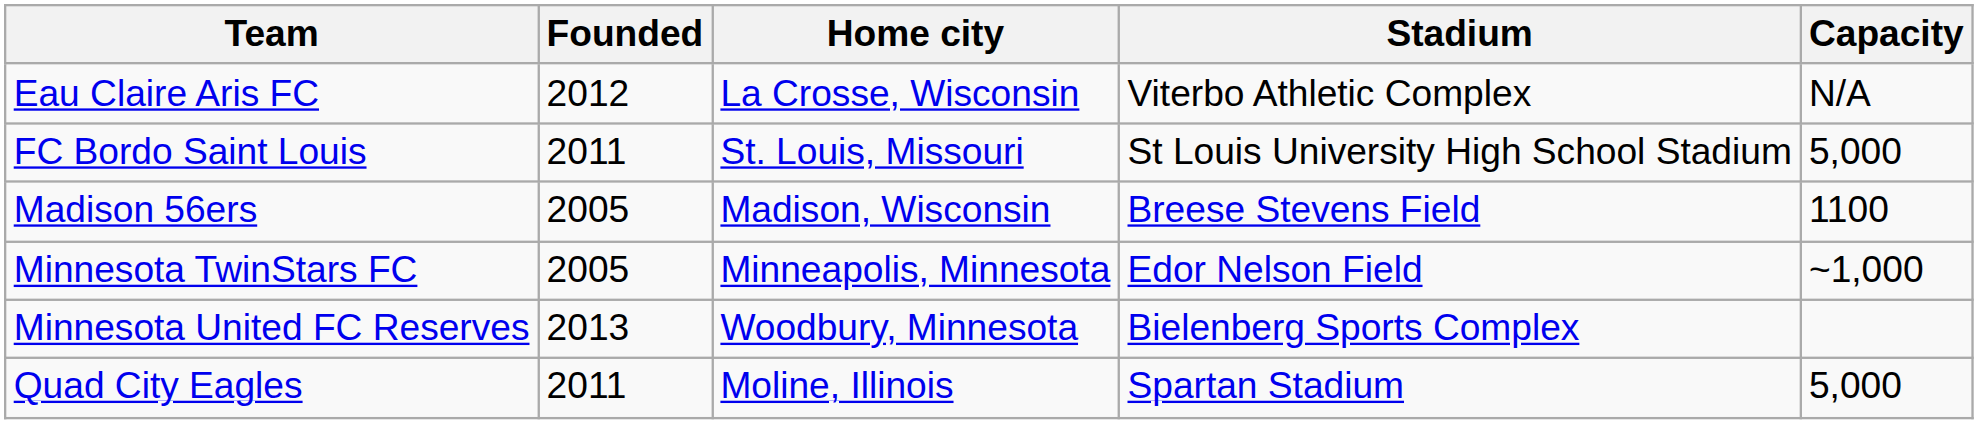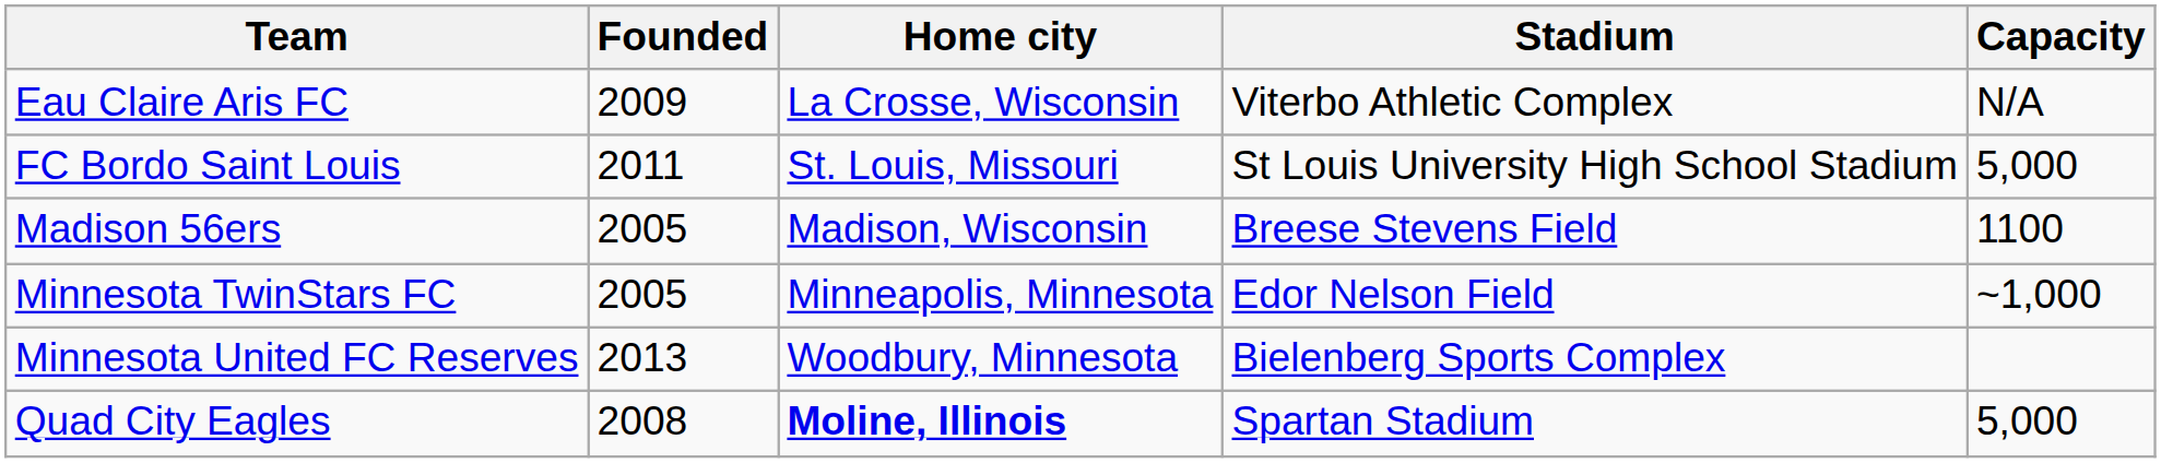 <table class="wikitable sortable collapsible collapsed">
 <tr>
 <th>Team</th>
 <th>Founded</th>
 <th>Home city</th>
 <th>Stadium</th>
 <th>Capacity</th>
 </tr>
 <tr>
 <td><a href='#'>Eau Claire Aris FC</a></td>
-<td>2012</td>
+<td>2009</td>
 <td><a href='#'>La Crosse, Wisconsin</a></td>
 <td>Viterbo Athletic Complex</td>
 <td>N/A</td>
 </tr>
 <tr>
 <td><a href='#'>FC Bordo Saint Louis</a></td>
 <td>2011</td>
 <td><a href='#'>St. Louis, Missouri</a></td>
 <td>St Louis University High School Stadium</td>
 <td>5,000</td>
 </tr>
 <tr>
 <td><a href='#'>Madison 56ers</a></td>
 <td>2005</td>
 <td><a href='#'>Madison, Wisconsin</a></td>
 <td><a href='#'>Breese Stevens Field</a></td>
 <td>1100</td>
 </tr>
 <tr>
 <td><a href='#'>Minnesota TwinStars FC</a></td>
 <td>2005</td>
 <td><a href='#'>Minneapolis, Minnesota</a></td>
 <td><a href='#'>Edor Nelson Field</a></td>
 <td>~1,000</td>
 </tr>
 <tr>
 <td><a href='#'>Minnesota United FC Reserves</a></td>
 <td>2013</td>
 <td><a href='#'>Woodbury, Minnesota</a></td>
 <td><a href='#'>Bielenberg Sports Complex</a></td>
 <td></td>
 </tr>
 <tr>
 <td><a href='#'>Quad City Eagles</a></td>
-<td>2011</td>
-<td><a href='#'>Moline, Illinois</a></td>
+<td>2008</td>
+<td><strong><a href='#'>Moline, Illinois</a></strong></td>
 <td><a href='#'>Spartan Stadium</a></td>
 <td>5,000</td>
 </tr>
 </table>
